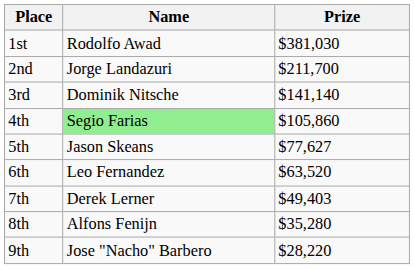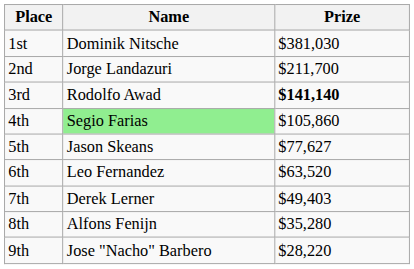 <table class="wikitable">
 <tr>
 <th width="50">Place</th>
 <th width="200">Name</th>
 <th width="125">Prize</th>
 </tr>
 <tr>
 <td>1st</td>
-<td> Rodolfo Awad</td>
+<td> Dominik  Nitsche</td>
 <td>$381,030</td>
 </tr>
 <tr>
 <td>2nd</td>
 <td> Jorge Landazuri</td>
 <td>$211,700</td>
 </tr>
 <tr>
 <td>3rd</td>
-<td> Dominik  Nitsche</td>
-<td>$141,140</td>
+<td> Rodolfo Awad</td>
+<td><strong>$141,140</strong></td>
 </tr>
 <tr>
 <td>4th</td>
 <td style="background: lightgreen;"> Segio Farias</td>
 <td>$105,860</td>
 </tr>
 <tr>
 <td>5th</td>
 <td> Jason Skeans</td>
 <td>$77,627</td>
 </tr>
 <tr>
 <td>6th</td>
 <td> Leo Fernandez</td>
 <td>$63,520</td>
 </tr>
 <tr>
 <td>7th</td>
 <td> Derek Lerner</td>
 <td>$49,403</td>
 </tr>
 <tr>
 <td>8th</td>
 <td> Alfons Fenijn</td>
 <td>$35,280</td>
 </tr>
 <tr>
 <td>9th</td>
 <td> Jose "Nacho" Barbero</td>
 <td>$28,220</td>
 </tr>
 </table>
